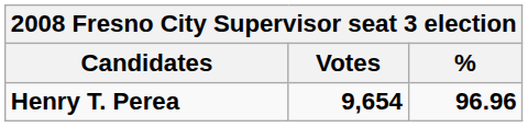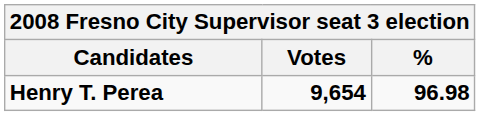 <table class=wikitable>
 <tr>
 <th colspan=3>2008 Fresno City Supervisor seat 3 election</th>
 </tr>
 <tr>
 <th>Candidates</th>
 <th>Votes</th>
 <th>%</th>
 </tr>
 <tr>
 <td><strong>Henry T. Perea</strong></td>
 <td align="right"><strong>9,654</strong></td>
-<td align="right"><strong>96.96</strong></td>
+<td align="right"><strong>96.98</strong></td>
 </tr>
 </table>
